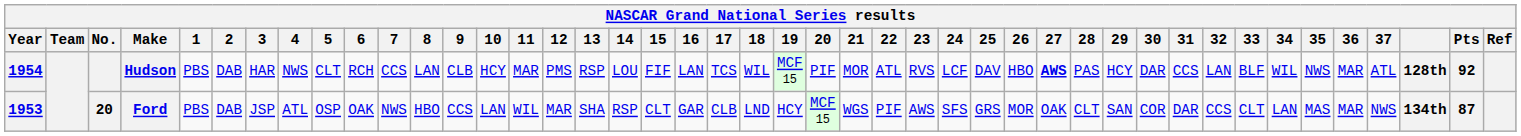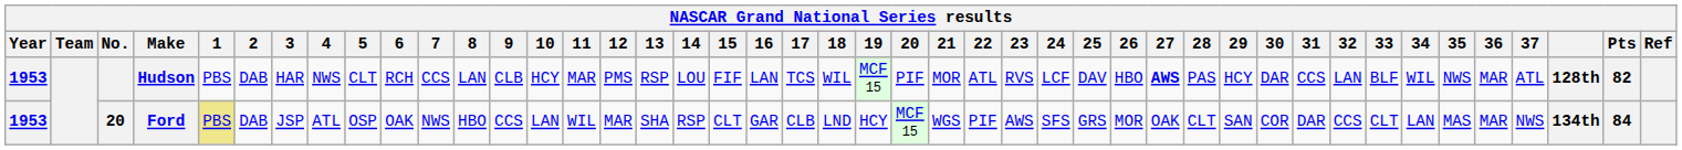 <table class="wikitable" style="text-align:center; font-size:75%">
 <tr>
 <th colspan="51"><a href='#'>NASCAR Grand National Series</a> results</th>
 </tr>
 <tr>
 <th>Year</th>
 <th>Team</th>
 <th>No.</th>
 <th>Make</th>
 <th>1</th>
 <th>2</th>
 <th>3</th>
 <th>4</th>
 <th>5</th>
 <th>6</th>
 <th>7</th>
 <th>8</th>
 <th>9</th>
 <th>10</th>
 <th>11</th>
 <th>12</th>
 <th>13</th>
 <th>14</th>
 <th>15</th>
 <th>16</th>
 <th>17</th>
 <th>18</th>
 <th>19</th>
 <th>20</th>
 <th>21</th>
 <th>22</th>
 <th>23</th>
 <th>24</th>
 <th>25</th>
 <th>26</th>
 <th>27</th>
 <th>28</th>
 <th>29</th>
 <th>30</th>
 <th>31</th>
 <th>32</th>
 <th>33</th>
 <th>34</th>
 <th>35</th>
 <th>36</th>
 <th>37</th>
 <th></th>
 <th>Pts</th>
 <th>Ref</th>
 </tr>
 <tr>
-<th><a href='#'>1954</a></th>
+<th><a href='#'>1953</a></th>
 <th rowspan=2></th>
 <th></th>
 <th><a href='#'>Hudson</a></th>
 <td><a href='#'>PBS</a></td>
 <td><a href='#'>DAB</a></td>
 <td><a href='#'>HAR</a></td>
 <td><a href='#'>NWS</a></td>
 <td><a href='#'>CLT</a></td>
 <td><a href='#'>RCH</a></td>
 <td><a href='#'>CCS</a></td>
 <td><a href='#'>LAN</a></td>
 <td><a href='#'>CLB</a></td>
 <td><a href='#'>HCY</a></td>
 <td><a href='#'>MAR</a></td>
 <td><a href='#'>PMS</a></td>
 <td><a href='#'>RSP</a></td>
 <td><a href='#'>LOU</a></td>
 <td><a href='#'>FIF</a></td>
 <td><a href='#'>LAN</a></td>
 <td><a href='#'>TCS</a></td>
 <td><a href='#'>WIL</a></td>
 <td style="background:#DFFFDF;"><a href='#'>MCF</a><br><small>15</small></td>
 <td><a href='#'>PIF</a></td>
 <td><a href='#'>MOR</a></td>
 <td><a href='#'>ATL</a></td>
 <td><a href='#'>RVS</a></td>
 <td><a href='#'>LCF</a></td>
 <td><a href='#'>DAV</a></td>
 <td><a href='#'>HBO</a></td>
 <td><strong><a href='#'>AWS</a></strong></td>
 <td><a href='#'>PAS</a></td>
 <td><a href='#'>HCY</a></td>
 <td><a href='#'>DAR</a></td>
 <td><a href='#'>CCS</a></td>
 <td><a href='#'>LAN</a></td>
 <td><a href='#'>BLF</a></td>
 <td><a href='#'>WIL</a></td>
 <td><a href='#'>NWS</a></td>
 <td><a href='#'>MAR</a></td>
 <td><a href='#'>ATL</a></td>
 <th>128th</th>
-<th>92</th>
+<th>82</th>
 <th></th>
 </tr>
 <tr>
 <th><a href='#'>1953</a></th>
 <th>20</th>
 <th><a href='#'>Ford</a></th>
-<td><a href='#'>PBS</a></td>
+<td style="background: khaki;"><a href='#'>PBS</a></td>
 <td><a href='#'>DAB</a></td>
 <td><a href='#'>JSP</a></td>
 <td><a href='#'>ATL</a></td>
 <td><a href='#'>OSP</a></td>
 <td><a href='#'>OAK</a></td>
 <td><a href='#'>NWS</a></td>
 <td><a href='#'>HBO</a></td>
 <td><a href='#'>CCS</a></td>
 <td><a href='#'>LAN</a></td>
 <td><a href='#'>WIL</a></td>
 <td><a href='#'>MAR</a></td>
 <td><a href='#'>SHA</a></td>
 <td><a href='#'>RSP</a></td>
 <td><a href='#'>CLT</a></td>
 <td><a href='#'>GAR</a></td>
 <td><a href='#'>CLB</a></td>
 <td><a href='#'>LND</a></td>
 <td><a href='#'>HCY</a></td>
 <td style="background:#DFFFDF;"><a href='#'>MCF</a><br><small>15</small></td>
 <td><a href='#'>WGS</a></td>
 <td><a href='#'>PIF</a></td>
 <td><a href='#'>AWS</a></td>
 <td><a href='#'>SFS</a></td>
 <td><a href='#'>GRS</a></td>
 <td><a href='#'>MOR</a></td>
 <td><a href='#'>OAK</a></td>
 <td><a href='#'>CLT</a></td>
 <td><a href='#'>SAN</a></td>
 <td><a href='#'>COR</a></td>
 <td><a href='#'>DAR</a></td>
 <td><a href='#'>CCS</a></td>
 <td><a href='#'>CLT</a></td>
 <td><a href='#'>LAN</a></td>
 <td><a href='#'>MAS</a></td>
 <td><a href='#'>MAR</a></td>
 <td><a href='#'>NWS</a></td>
 <th>134th</th>
-<th>87</th>
+<th>84</th>
 <th></th>
 </tr>
 </table>
